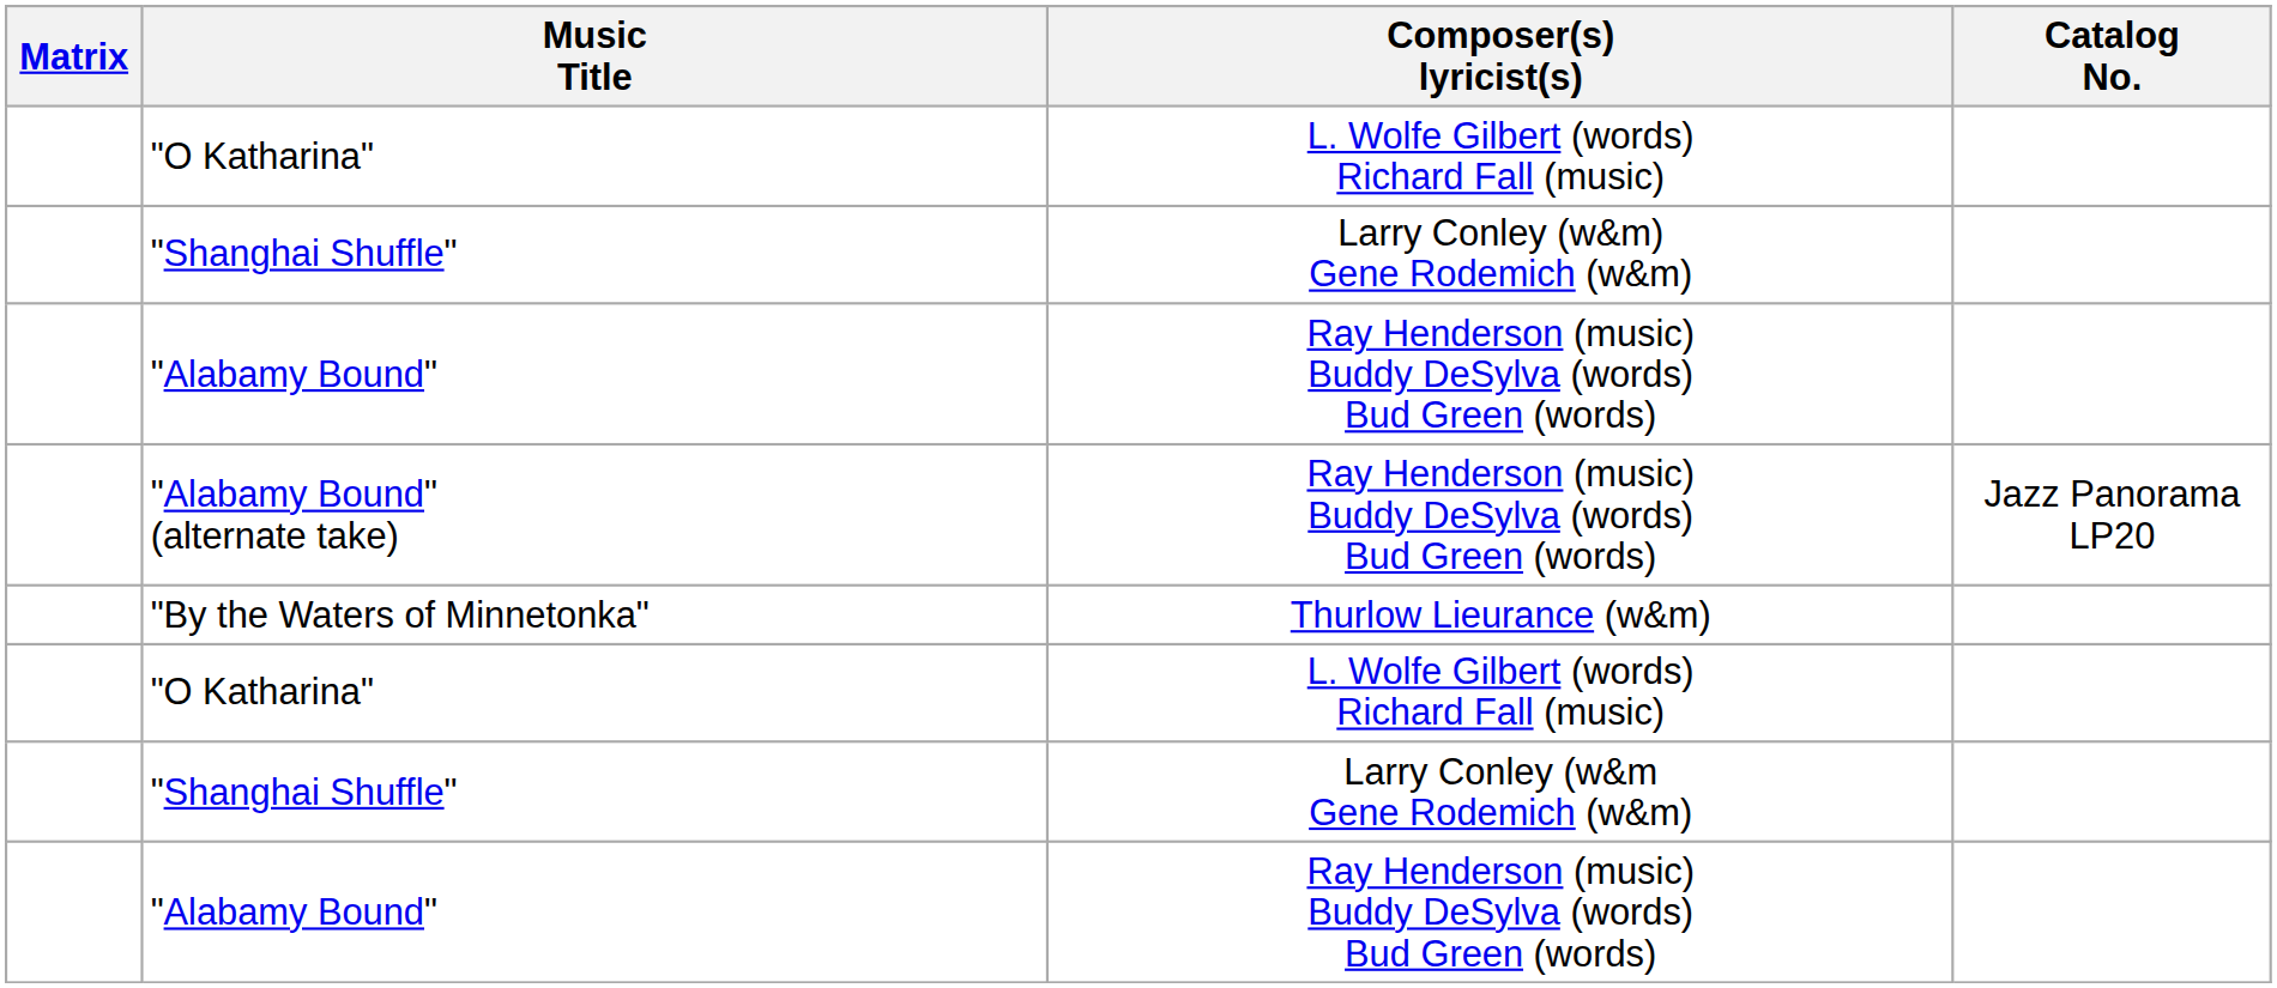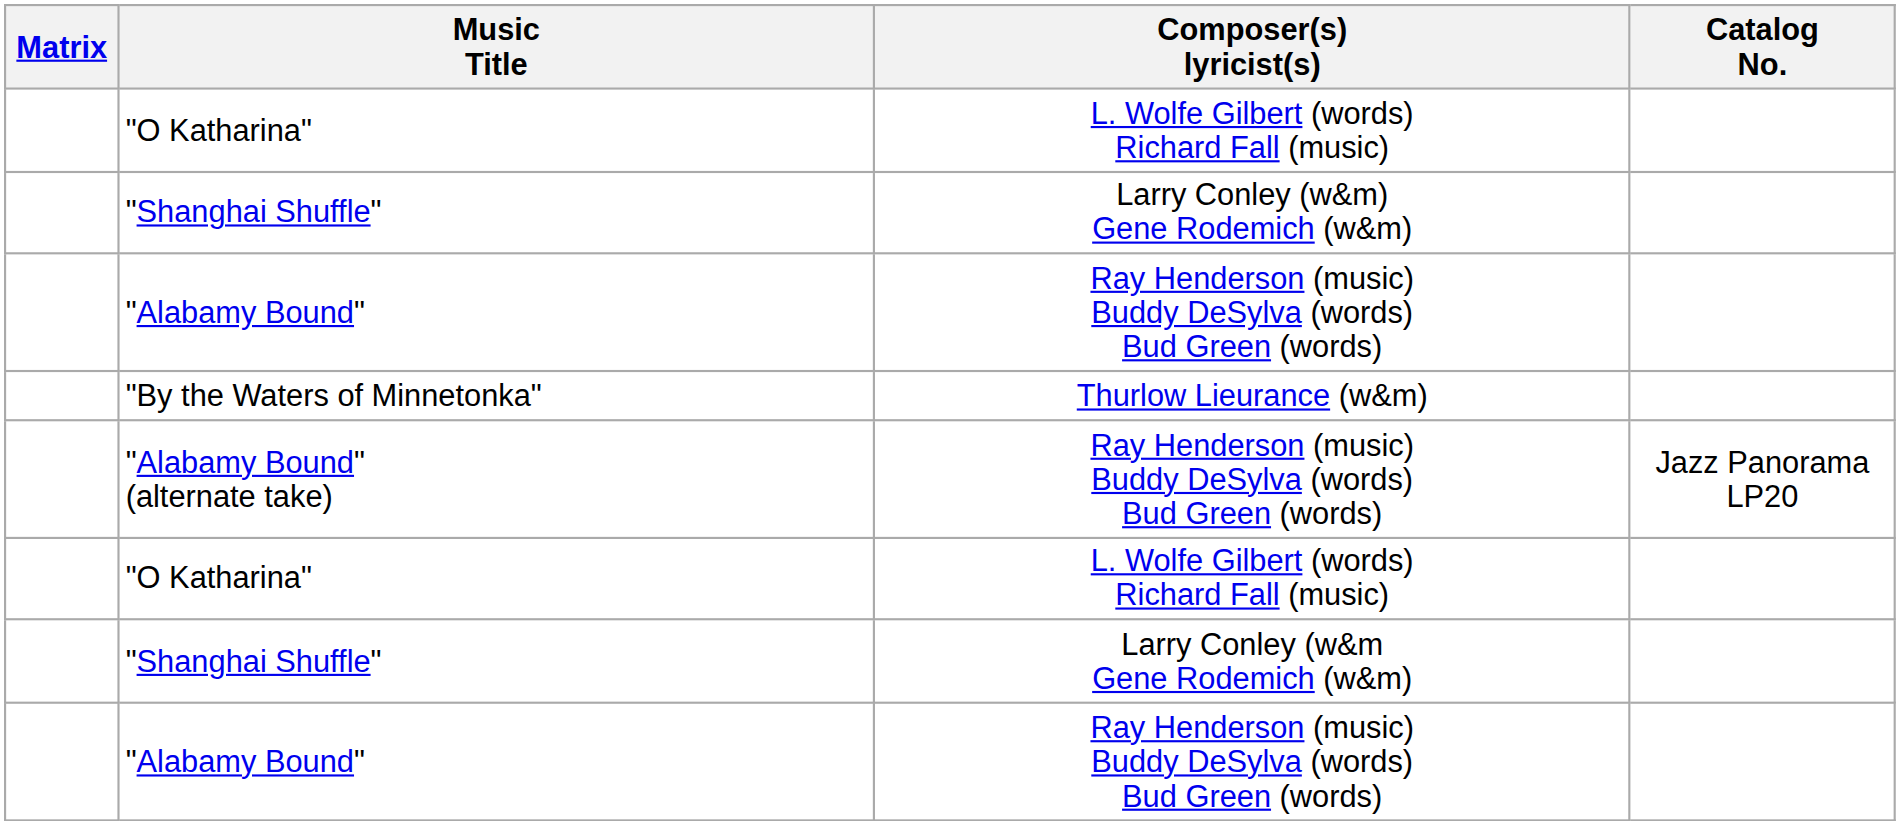 <table class="wikitable sortable" style="color: black; background-color: #FFFFFF; font-size: 90%; width:100%">
 <tr>
 <th><a href='#'>Matrix</a></th>
 <th>Music<br>Title</th>
 <th>Composer(s)<br>lyricist(s)</th>
 <th>Catalog<br>No.</th>
 </tr>
 <tr>
 <td width="6%;"></td>
 <td width="40%" data-sort-value="okatharina1">"O Katharina"</td>
 <td style="text-align:center" width="40%" data-sort-value="gilbert1"><a href='#'>L. Wolfe Gilbert</a> (words)<br><a href='#'>Richard Fall</a> (music)</td>
 <td style="text-align:center" width="14%"></td>
 </tr>
 <tr>
 <td width="6%;"></td>
 <td width="40%" data-sort-value="shanghai1">"<a href='#'>Shanghai Shuffle</a>"</td>
 <td style="text-align:center" width="40%" data-sort-value="conley1">Larry Conley (w&m)<br><a href='#'>Gene Rodemich</a> (w&m)</td>
 <td style="text-align:center" width="14%"></td>
 </tr>
 <tr>
 <td width="6%;" data-sort-value="2359–1"></td>
 <td width="40%" data-sort-value="alabamy1">"<a href='#'>Alabamy Bound</a>"</td>
 <td style="text-align:center" width="40%" data-sort-value="henderson1"><a href='#'>Ray Henderson</a> (music)<br><a href='#'>Buddy DeSylva</a> (words)<br><a href='#'>Bud Green</a> (words)</td>
 <td style="text-align:center" width="14%"></td>
 </tr>
 <tr>
+<td width="6%;"></td>
+<td width="40%" data-sort-value="by">"By the Waters of Minnetonka"</td>
+<td style="text-align:center" width="40%" data-sort-value="lieurance"><a href='#'>Thurlow Lieurance</a> (w&m)</td>
+<td style="text-align:center" width="14%"></td>
+</tr>
+<tr>
 <td width="6%;" data-sort-value="2359–2"></td>
 <td width="40%" data-sort-value="alabamy2">"<a href='#'>Alabamy Bound</a>"<br>(alternate take)</td>
 <td style="text-align:center" width="40%" data-sort-value="henderson2"><a href='#'>Ray Henderson</a> (music)<br><a href='#'>Buddy DeSylva</a> (words)<br><a href='#'>Bud Green</a> (words)</td>
 <td style="text-align:center" width="14%">Jazz Panorama LP20</td>
-</tr>
-<tr>
-<td width="6%;"></td>
-<td width="40%" data-sort-value="by">"By the Waters of Minnetonka"</td>
-<td style="text-align:center" width="40%" data-sort-value="lieurance"><a href='#'>Thurlow Lieurance</a> (w&m)</td>
-<td style="text-align:center" width="14%"></td>
 </tr>
 <tr>
 <td width="6%;"></td>
 <td width="40%" data-sort-value="okatharina2">"O Katharina"</td>
 <td style="text-align:center" width="40%" data-sort-value="gilbert2"><a href='#'>L. Wolfe Gilbert</a> (words)<br><a href='#'>Richard Fall</a> (music)</td>
 <td style="text-align:center" width="14%"></td>
 </tr>
 <tr>
 <td width="6%;"></td>
 <td width="40%" data-sort-value="shanghai2">"<a href='#'>Shanghai Shuffle</a>"</td>
 <td style="text-align:center" width="40%" data-sort-value="conley2">Larry Conley (w&m<br><a href='#'>Gene Rodemich</a> (w&m)</td>
 <td style="text-align:center" width="14%"></td>
 </tr>
 <tr>
 <td width="6%;"></td>
 <td width="40%" data-sort-value="alabamy3">"<a href='#'>Alabamy Bound</a>"</td>
 <td style="text-align:center" width="40%" data-sort-value="henderson2"><a href='#'>Ray Henderson</a> (music)<br><a href='#'>Buddy DeSylva</a> (words)<br><a href='#'>Bud Green</a> (words)</td>
 <td style="text-align:center" width="14%"></td>
 </tr>
 </table>
